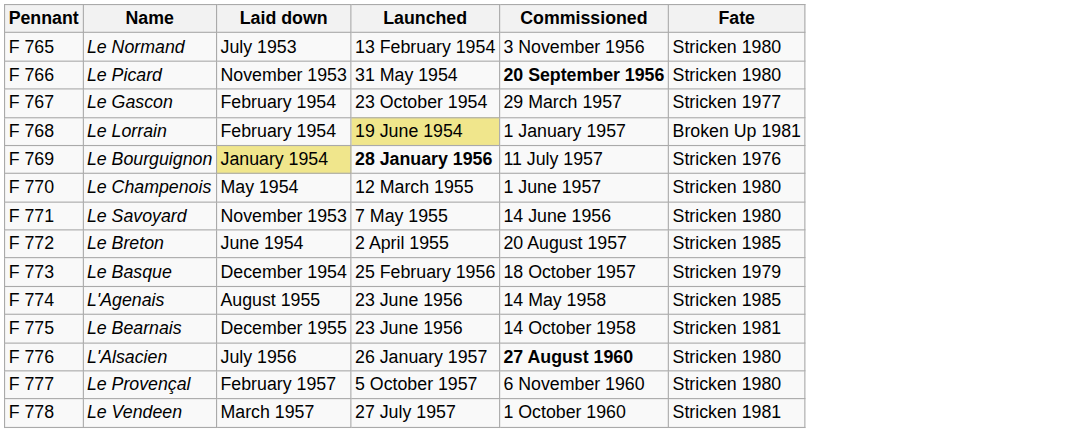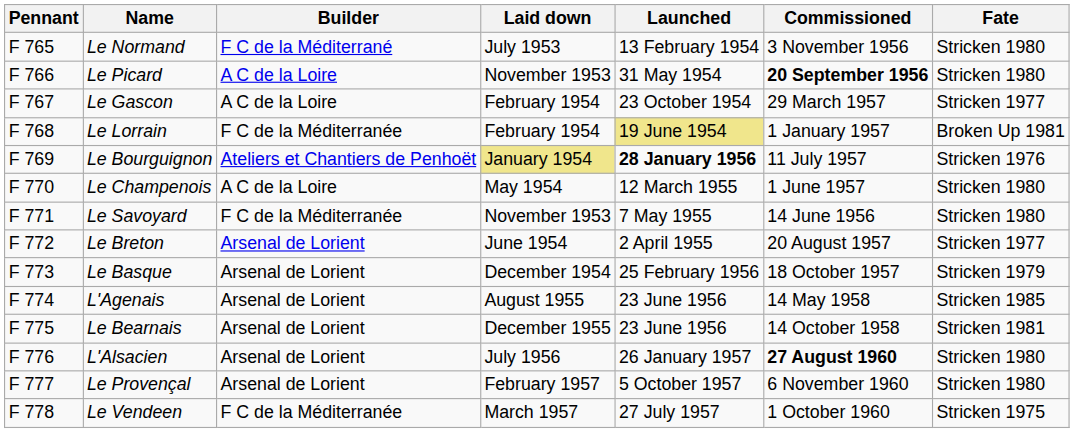 <table class="wikitable">
 <tr>
 <th>Pennant</th>
 <th>Name</th>
+<th>Builder</th>
 <th>Laid down</th>
 <th>Launched</th>
 <th>Commissioned</th>
 <th>Fate</th>
 </tr>
 <tr>
 <td>F 765</td>
 <td><em>Le Normand</em></td>
+<td><a href='#'>F C de la  Méditerrané</a></td>
 <td>July 1953</td>
 <td>13 February 1954</td>
 <td>3 November 1956</td>
 <td>Stricken 1980</td>
 </tr>
 <tr>
 <td>F 766</td>
 <td><em>Le Picard</em></td>
+<td><a href='#'>A C de la Loire</a></td>
 <td>November 1953</td>
 <td>31 May 1954</td>
 <td><strong>20 September 1956</strong></td>
 <td>Stricken 1980</td>
 </tr>
 <tr>
 <td>F 767</td>
 <td><em>Le Gascon</em></td>
+<td>A C de la Loire</td>
 <td>February 1954</td>
 <td>23 October 1954</td>
 <td>29 March 1957</td>
 <td>Stricken 1977</td>
 </tr>
 <tr>
 <td>F 768</td>
 <td><em>Le Lorrain</em></td>
+<td>F C de la Méditerranée</td>
 <td>February 1954</td>
 <td style="background: khaki;">19 June 1954</td>
 <td>1 January 1957</td>
 <td>Broken Up 1981</td>
 </tr>
 <tr>
 <td>F 769</td>
 <td><em>Le Bourguignon</em></td>
+<td><a href='#'>Ateliers et Chantiers de Penhoët</a></td>
 <td style="background: khaki;">January 1954</td>
 <td><strong>28 January 1956</strong></td>
 <td>11 July 1957</td>
 <td>Stricken 1976</td>
 </tr>
 <tr>
 <td>F 770</td>
 <td><em>Le Champenois</em></td>
+<td>A C de la Loire</td>
 <td>May 1954</td>
 <td>12 March 1955</td>
 <td>1 June 1957</td>
 <td>Stricken 1980</td>
 </tr>
 <tr>
 <td>F 771</td>
 <td><em>Le Savoyard</em></td>
+<td>F C de la Méditerranée</td>
 <td>November 1953</td>
 <td>7 May 1955</td>
 <td>14 June 1956</td>
 <td>Stricken 1980</td>
 </tr>
 <tr>
 <td>F 772</td>
 <td><em>Le Breton</em></td>
+<td><a href='#'>Arsenal de Lorient</a></td>
 <td>June 1954</td>
 <td>2 April 1955</td>
 <td>20 August 1957</td>
-<td>Stricken 1985</td>
+<td>Stricken 1977</td>
 </tr>
 <tr>
 <td>F 773</td>
 <td><em>Le Basque</em></td>
+<td>Arsenal de Lorient</td>
 <td>December 1954</td>
 <td>25 February 1956</td>
 <td>18 October 1957</td>
 <td>Stricken 1979</td>
 </tr>
 <tr>
 <td>F 774</td>
 <td><em>L'Agenais</em></td>
+<td>Arsenal de Lorient</td>
 <td>August 1955</td>
 <td>23 June 1956</td>
 <td>14 May 1958</td>
 <td>Stricken 1985</td>
 </tr>
 <tr>
 <td>F 775</td>
 <td><em>Le Bearnais</em></td>
+<td>Arsenal de Lorient</td>
 <td>December 1955</td>
 <td>23 June 1956</td>
 <td>14 October 1958</td>
 <td>Stricken 1981</td>
 </tr>
 <tr>
 <td>F 776</td>
 <td><em>L'Alsacien</em></td>
+<td>Arsenal de Lorient</td>
 <td>July 1956</td>
 <td>26 January 1957</td>
 <td><strong>27 August 1960</strong></td>
 <td>Stricken 1980</td>
 </tr>
 <tr>
 <td>F 777</td>
 <td><em>Le Provençal</em></td>
+<td>Arsenal de Lorient</td>
 <td>February 1957</td>
 <td>5 October 1957</td>
 <td>6 November 1960</td>
 <td>Stricken 1980</td>
 </tr>
 <tr>
 <td>F 778</td>
 <td><em>Le Vendeen</em></td>
+<td>F C de la Méditerranée</td>
 <td>March 1957</td>
 <td>27 July 1957</td>
 <td>1 October 1960</td>
-<td>Stricken 1981</td>
+<td>Stricken 1975</td>
 </tr>
 </table>
